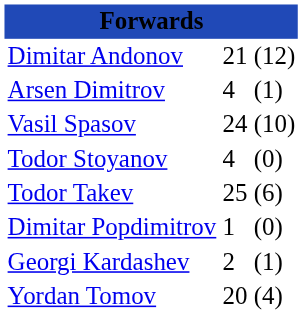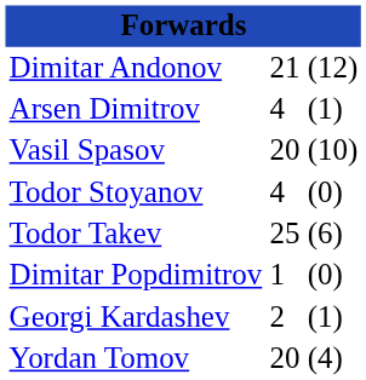 <table class="toccolours" border="0" cellpadding="2" cellspacing="0" align="left" style="margin:0.5em;">
 <tr>
 <th colspan="4" align="center" bgcolor="#2049B7"><span>Forwards</span></th>
 </tr>
 <tr>
 <td> <a href='#'>Dimitar Andonov</a></td>
 <td>21</td>
 <td>(12)</td>
 </tr>
 <tr>
 <td> <a href='#'>Arsen Dimitrov</a></td>
 <td>4</td>
 <td>(1)</td>
 </tr>
 <tr>
 <td> <a href='#'>Vasil Spasov</a></td>
-<td>24</td>
+<td>20</td>
 <td>(10)</td>
 </tr>
 <tr>
 <td> <a href='#'>Todor Stoyanov</a></td>
 <td>4</td>
 <td>(0)</td>
 </tr>
 <tr>
 <td> <a href='#'>Todor Takev</a></td>
 <td>25</td>
 <td>(6)</td>
 </tr>
 <tr>
 <td> <a href='#'>Dimitar Popdimitrov</a></td>
 <td>1</td>
 <td>(0)</td>
 </tr>
 <tr>
 <td> <a href='#'>Georgi Kardashev</a></td>
 <td>2</td>
 <td>(1)</td>
 </tr>
 <tr>
 <td> <a href='#'>Yordan Tomov</a></td>
 <td>20</td>
 <td>(4)</td>
 </tr>
 <tr>
 </tr>
 </table>
